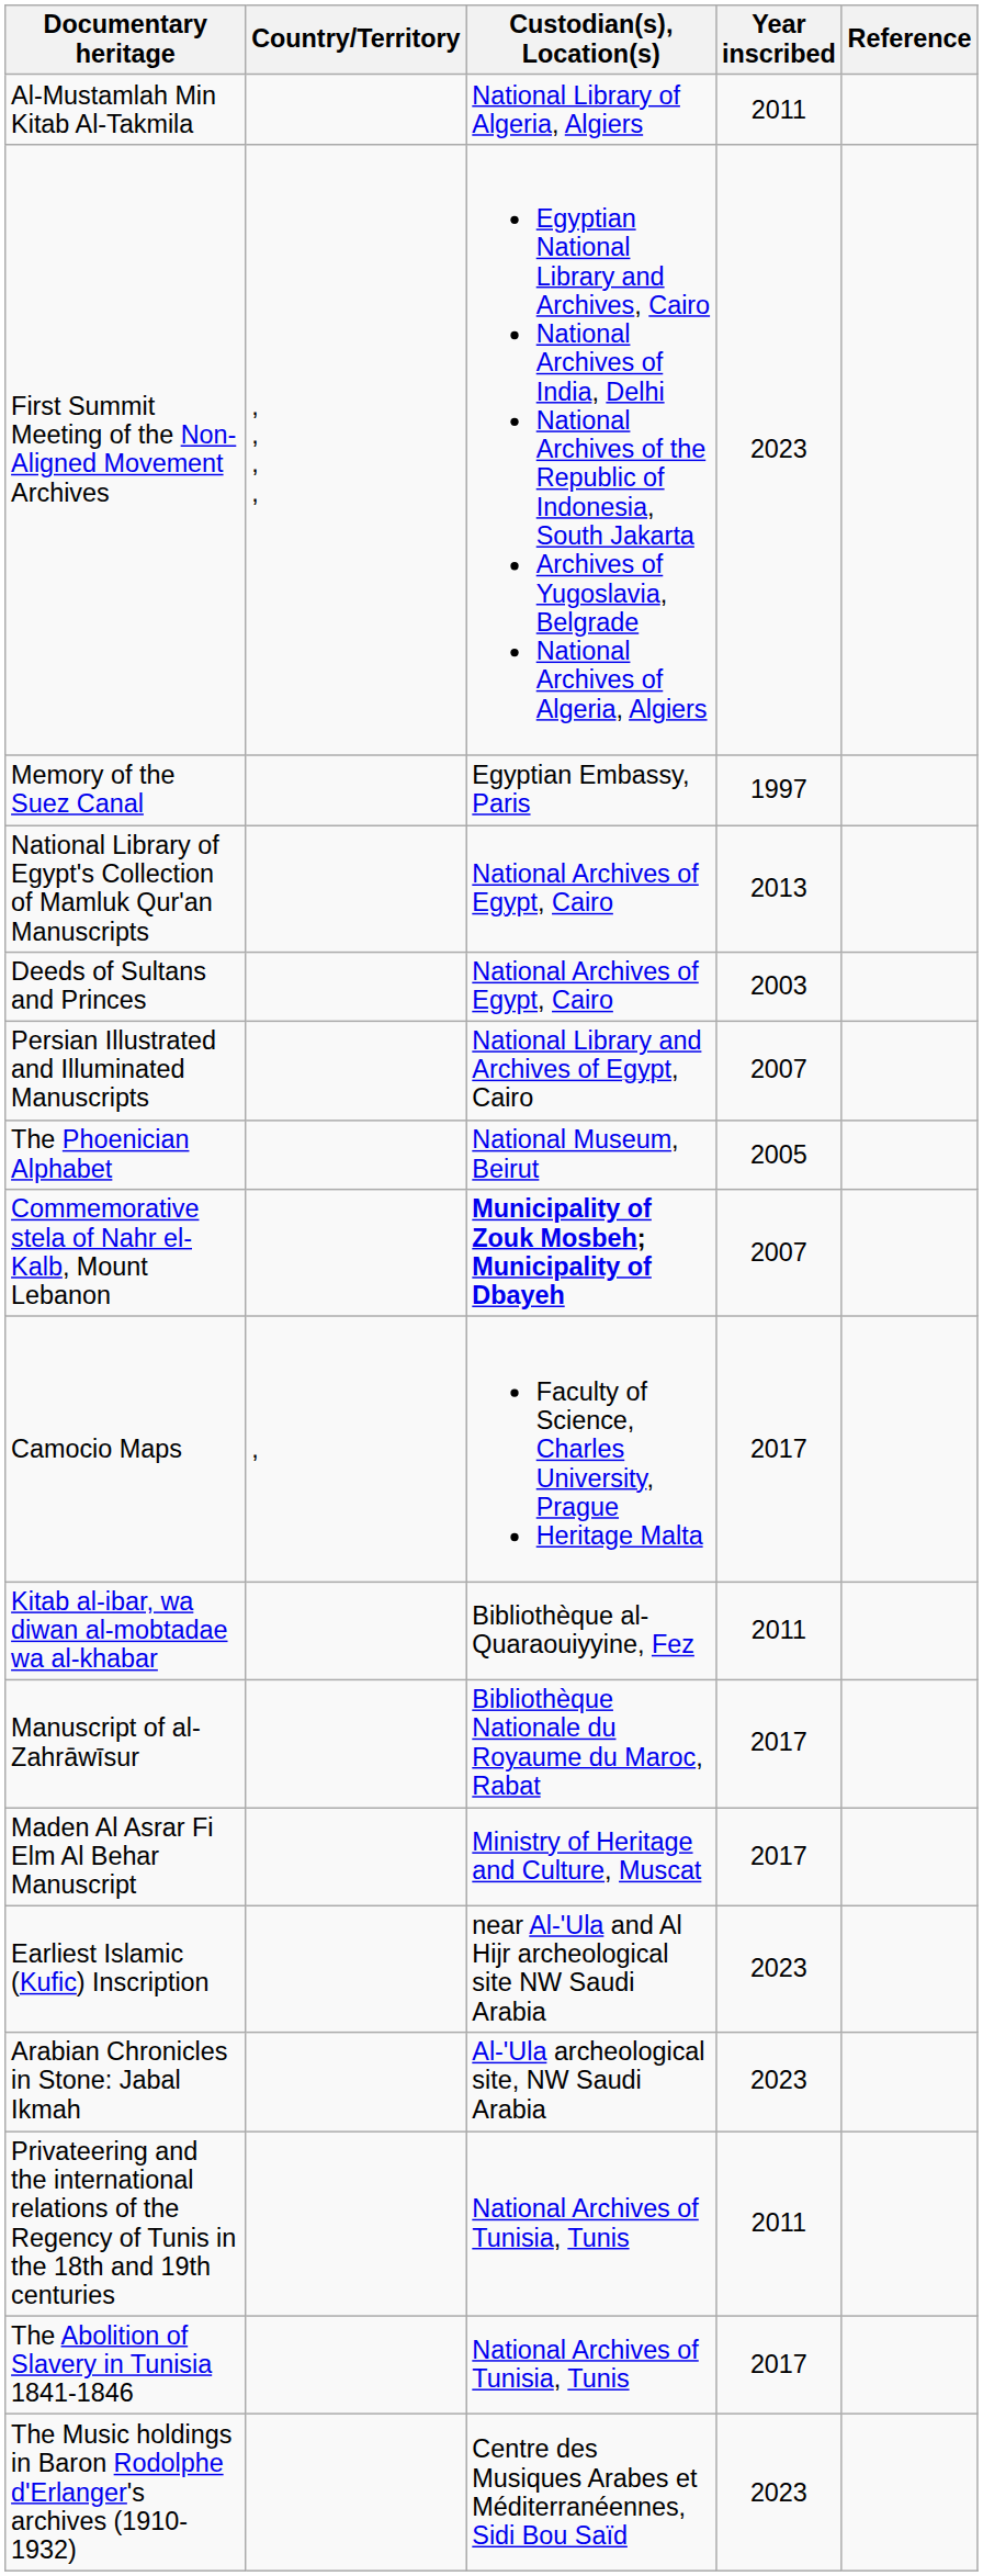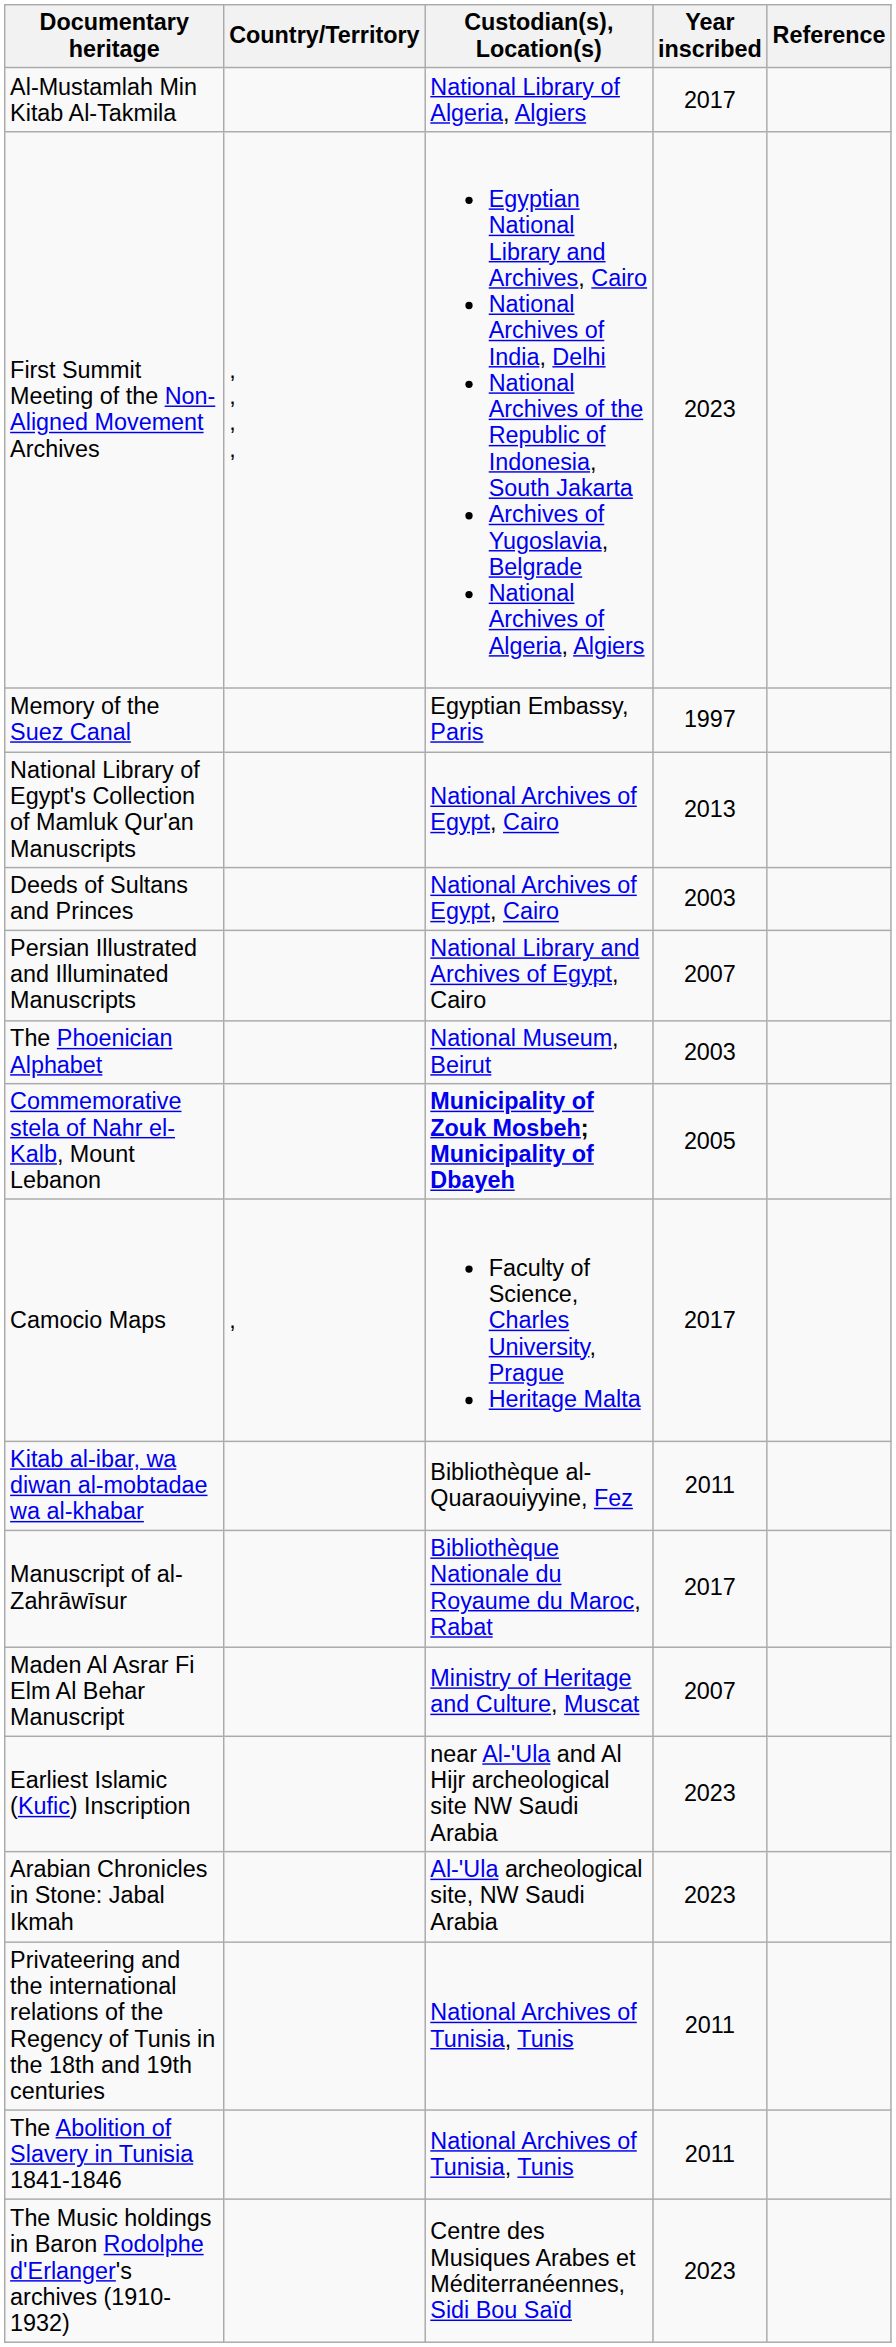 <table class="wikitable sortable">
 <tr>
 <th>Documentary heritage</th>
 <th>Country/Territory</th>
 <th>Custodian(s), Location(s)</th>
 <th>Year<br>inscribed</th>
 <th>Reference</th>
 </tr>
 <tr>
 <td>Al-Mustamlah Min Kitab Al-Takmila</td>
 <td></td>
 <td><a href='#'>National Library of Algeria</a>, <a href='#'>Algiers</a><br><small></small></td>
-<td align="center">2011</td>
+<td align="center">2017</td>
 <td align="center"></td>
 </tr>
 <tr>
 <td>First Summit Meeting of the <a href='#'>Non-Aligned Movement</a> Archives</td>
 <td>,<br>,<br>,<br>,<br></td>
 <td><br><ul><li><a href='#'>Egyptian National Library and Archives</a>, <a href='#'>Cairo</a> <small></small></li><li><a href='#'>National Archives of India</a>, <a href='#'>Delhi</a> <small></small></li><li><a href='#'>National Archives of the Republic of Indonesia</a>, <a href='#'>South Jakarta</a> <small></small></li><li><a href='#'>Archives of Yugoslavia</a>, <a href='#'>Belgrade</a> <small></small></li><li><a href='#'>National Archives of Algeria</a>, <a href='#'>Algiers</a> <small></small></li></ul></td>
 <td align="center">2023</td>
 <td align="center"></td>
 </tr>
 <tr>
 <td>Memory of the <a href='#'>Suez Canal</a></td>
 <td></td>
 <td>Egyptian Embassy, <a href='#'>Paris</a><br><small></small></td>
 <td align="center">1997</td>
 <td align="center"></td>
 </tr>
 <tr>
 <td>National Library of Egypt's Collection of Mamluk Qur'an Manuscripts</td>
 <td></td>
 <td><a href='#'>National Archives of Egypt</a>, <a href='#'>Cairo</a><br><small></small></td>
 <td align="center">2013</td>
 <td align="center"></td>
 </tr>
 <tr>
 <td>Deeds of Sultans and Princes</td>
 <td></td>
 <td><a href='#'>National Archives of Egypt</a>, <a href='#'>Cairo</a><br><small></small></td>
 <td align="center">2003</td>
 <td align="center"></td>
 </tr>
 <tr>
 <td>Persian Illustrated and Illuminated Manuscripts</td>
 <td></td>
 <td><a href='#'>National Library and Archives of Egypt</a>, Cairo<br><small></small></td>
 <td align="center">2007</td>
 <td align="center"></td>
 </tr>
 <tr>
 <td>The <a href='#'>Phoenician Alphabet</a></td>
 <td></td>
 <td><a href='#'>National Museum</a>, <a href='#'>Beirut</a><br><small></small></td>
-<td align="center">2005</td>
+<td align="center">2003</td>
 <td align="center"></td>
 </tr>
 <tr>
 <td><a href='#'>Commemorative stela of Nahr el-Kalb</a>, Mount Lebanon</td>
 <td></td>
 <td><strong><a href='#'>Municipality of Zouk Mosbeh</a>; <a href='#'>Municipality of Dbayeh</a><br><small></small></strong></td>
-<td align="center">2007</td>
+<td align="center">2005</td>
 <td align="center"></td>
 </tr>
 <tr>
 <td>Camocio Maps</td>
 <td>,<br></td>
 <td><br><ul><li>Faculty of Science, <a href='#'>Charles University</a>, <a href='#'>Prague</a> <small></small></li><li><a href='#'>Heritage Malta</a> <small></small></li></ul></td>
 <td align="center">2017</td>
 <td align="center"></td>
 </tr>
 <tr>
 <td><a href='#'>Kitab al-ibar, wa diwan al-mobtadae wa al-khabar</a></td>
 <td></td>
 <td>Bibliothèque al-Quaraouiyyine, <a href='#'>Fez</a><br><small></small></td>
 <td align="center">2011</td>
 <td align="center"></td>
 </tr>
 <tr>
 <td>Manuscript of al- Zahrāwīsur</td>
 <td></td>
 <td><a href='#'>Bibliothèque Nationale du Royaume du Maroc</a>, <a href='#'>Rabat</a><br><small></small></td>
 <td align="center">2017</td>
 <td align="center"></td>
 </tr>
 <tr>
 <td>Maden Al Asrar Fi Elm Al Behar Manuscript</td>
 <td></td>
 <td><a href='#'>Ministry of Heritage and Culture</a>, <a href='#'>Muscat</a><br><small></small></td>
-<td align="center">2017</td>
+<td align="center">2007</td>
 <td align="center"></td>
 </tr>
 <tr>
 <td>Earliest Islamic (<a href='#'>Kufic</a>) Inscription</td>
 <td></td>
 <td>near <a href='#'>Al-'Ula</a> and Al Hijr archeological site NW Saudi Arabia<br><small></small></td>
 <td align="center">2023</td>
 <td align="center"></td>
 </tr>
 <tr>
 <td>Arabian Chronicles in Stone: Jabal Ikmah</td>
 <td></td>
 <td><a href='#'>Al-'Ula</a> archeological site, NW Saudi Arabia<br><small></small></td>
 <td align="center">2023</td>
 <td align="center"></td>
 </tr>
 <tr>
 <td>Privateering and the international relations of the Regency of Tunis in the 18th and 19th centuries</td>
 <td></td>
 <td><a href='#'>National Archives of Tunisia</a>, <a href='#'>Tunis</a><br><small></small></td>
 <td align="center">2011</td>
 <td align="center"></td>
 </tr>
 <tr>
 <td>The <a href='#'>Abolition of Slavery in Tunisia</a> 1841-1846</td>
 <td></td>
 <td><a href='#'>National Archives of Tunisia</a>, <a href='#'>Tunis</a><br><small></small></td>
-<td align="center">2017</td>
+<td align="center">2011</td>
 <td align="center"></td>
 </tr>
 <tr>
 <td>The Music holdings in Baron <a href='#'>Rodolphe d'Erlanger</a>'s archives (1910-1932)</td>
 <td></td>
 <td>Centre des Musiques Arabes et Méditerranéennes, <a href='#'>Sidi Bou Saïd</a><br><small></small></td>
 <td align="center">2023</td>
 <td align="center"></td>
 </tr>
 </table>
